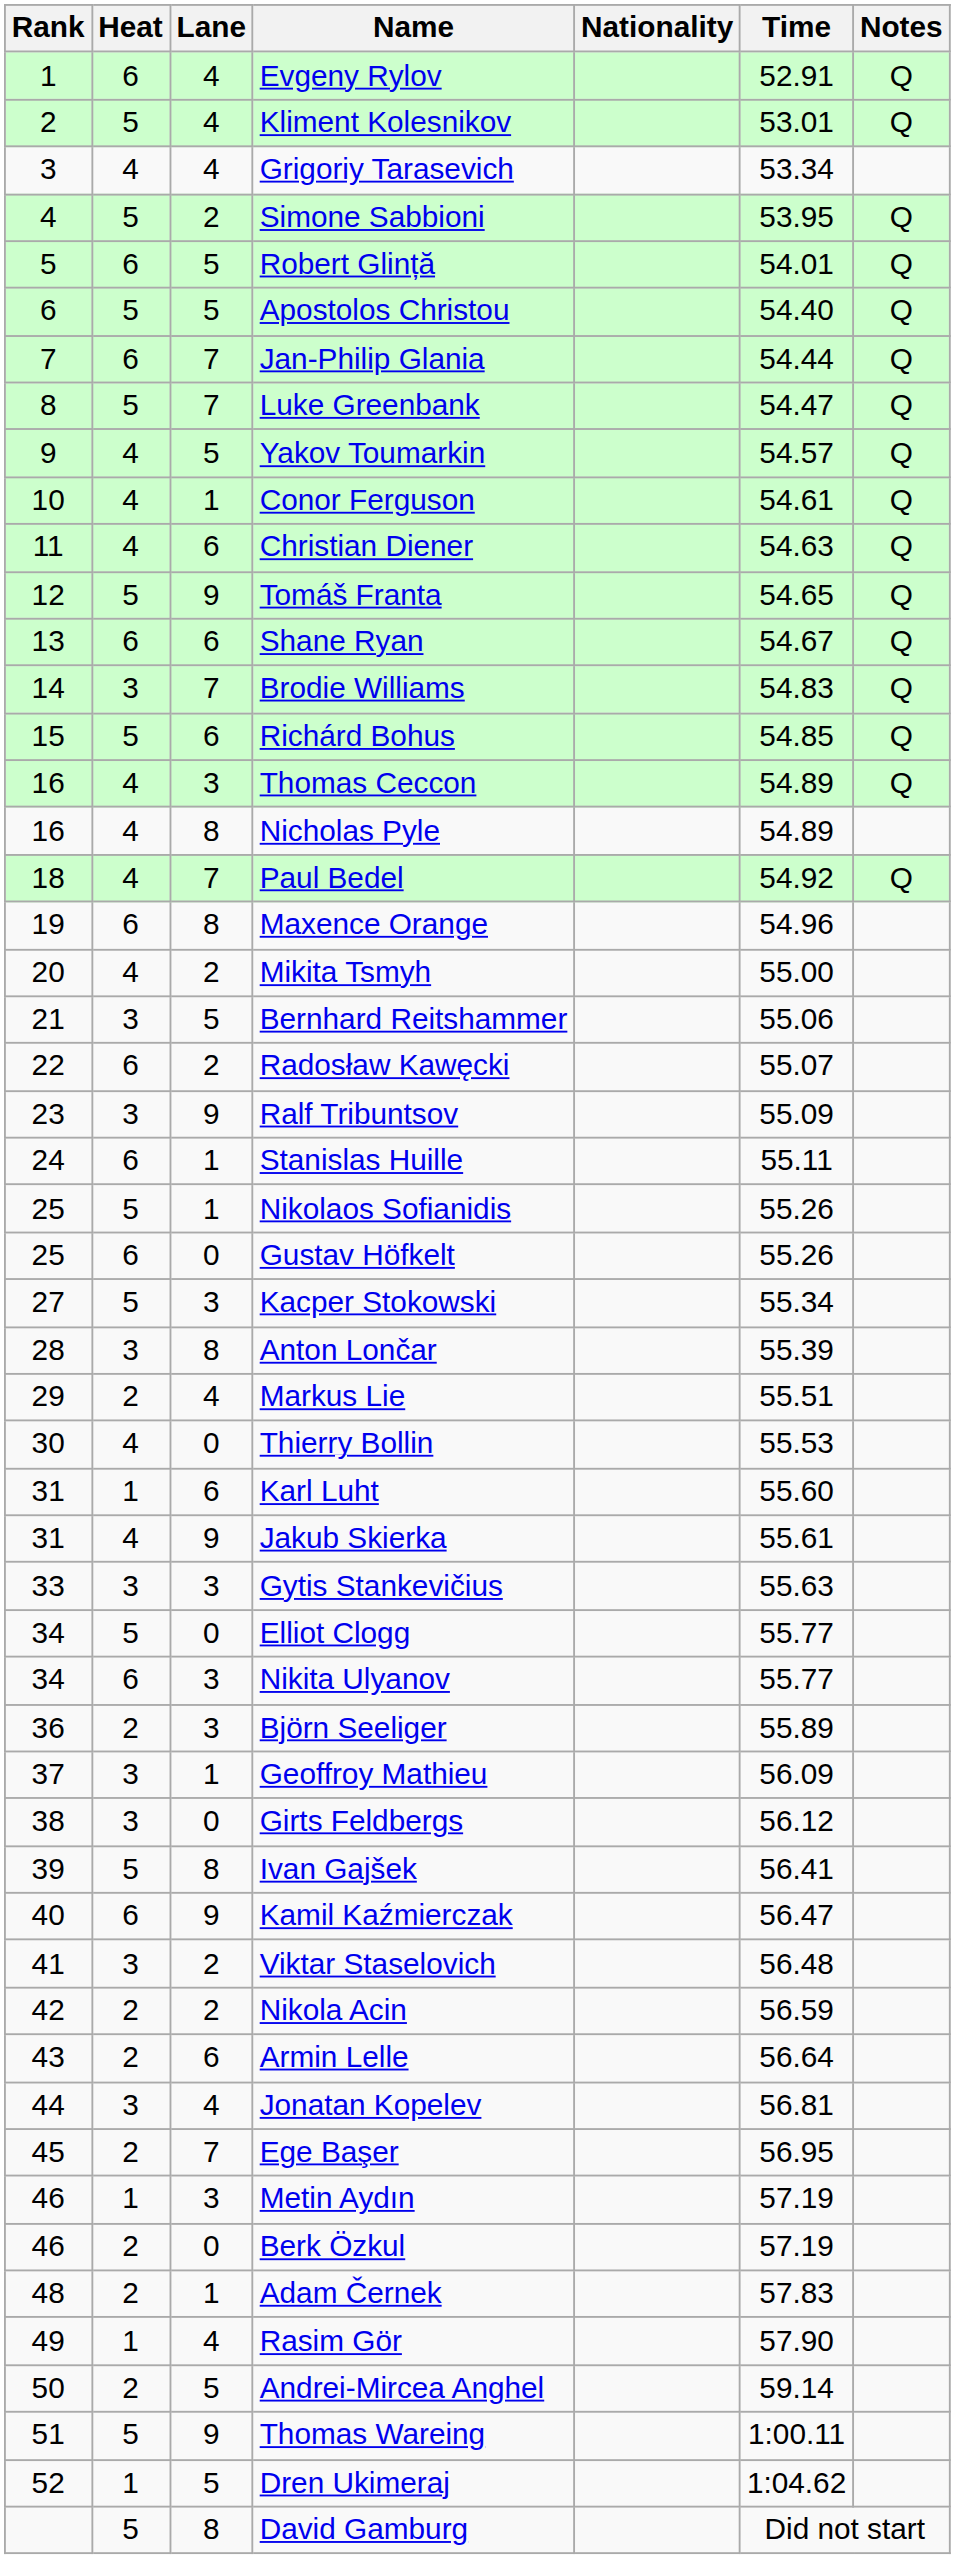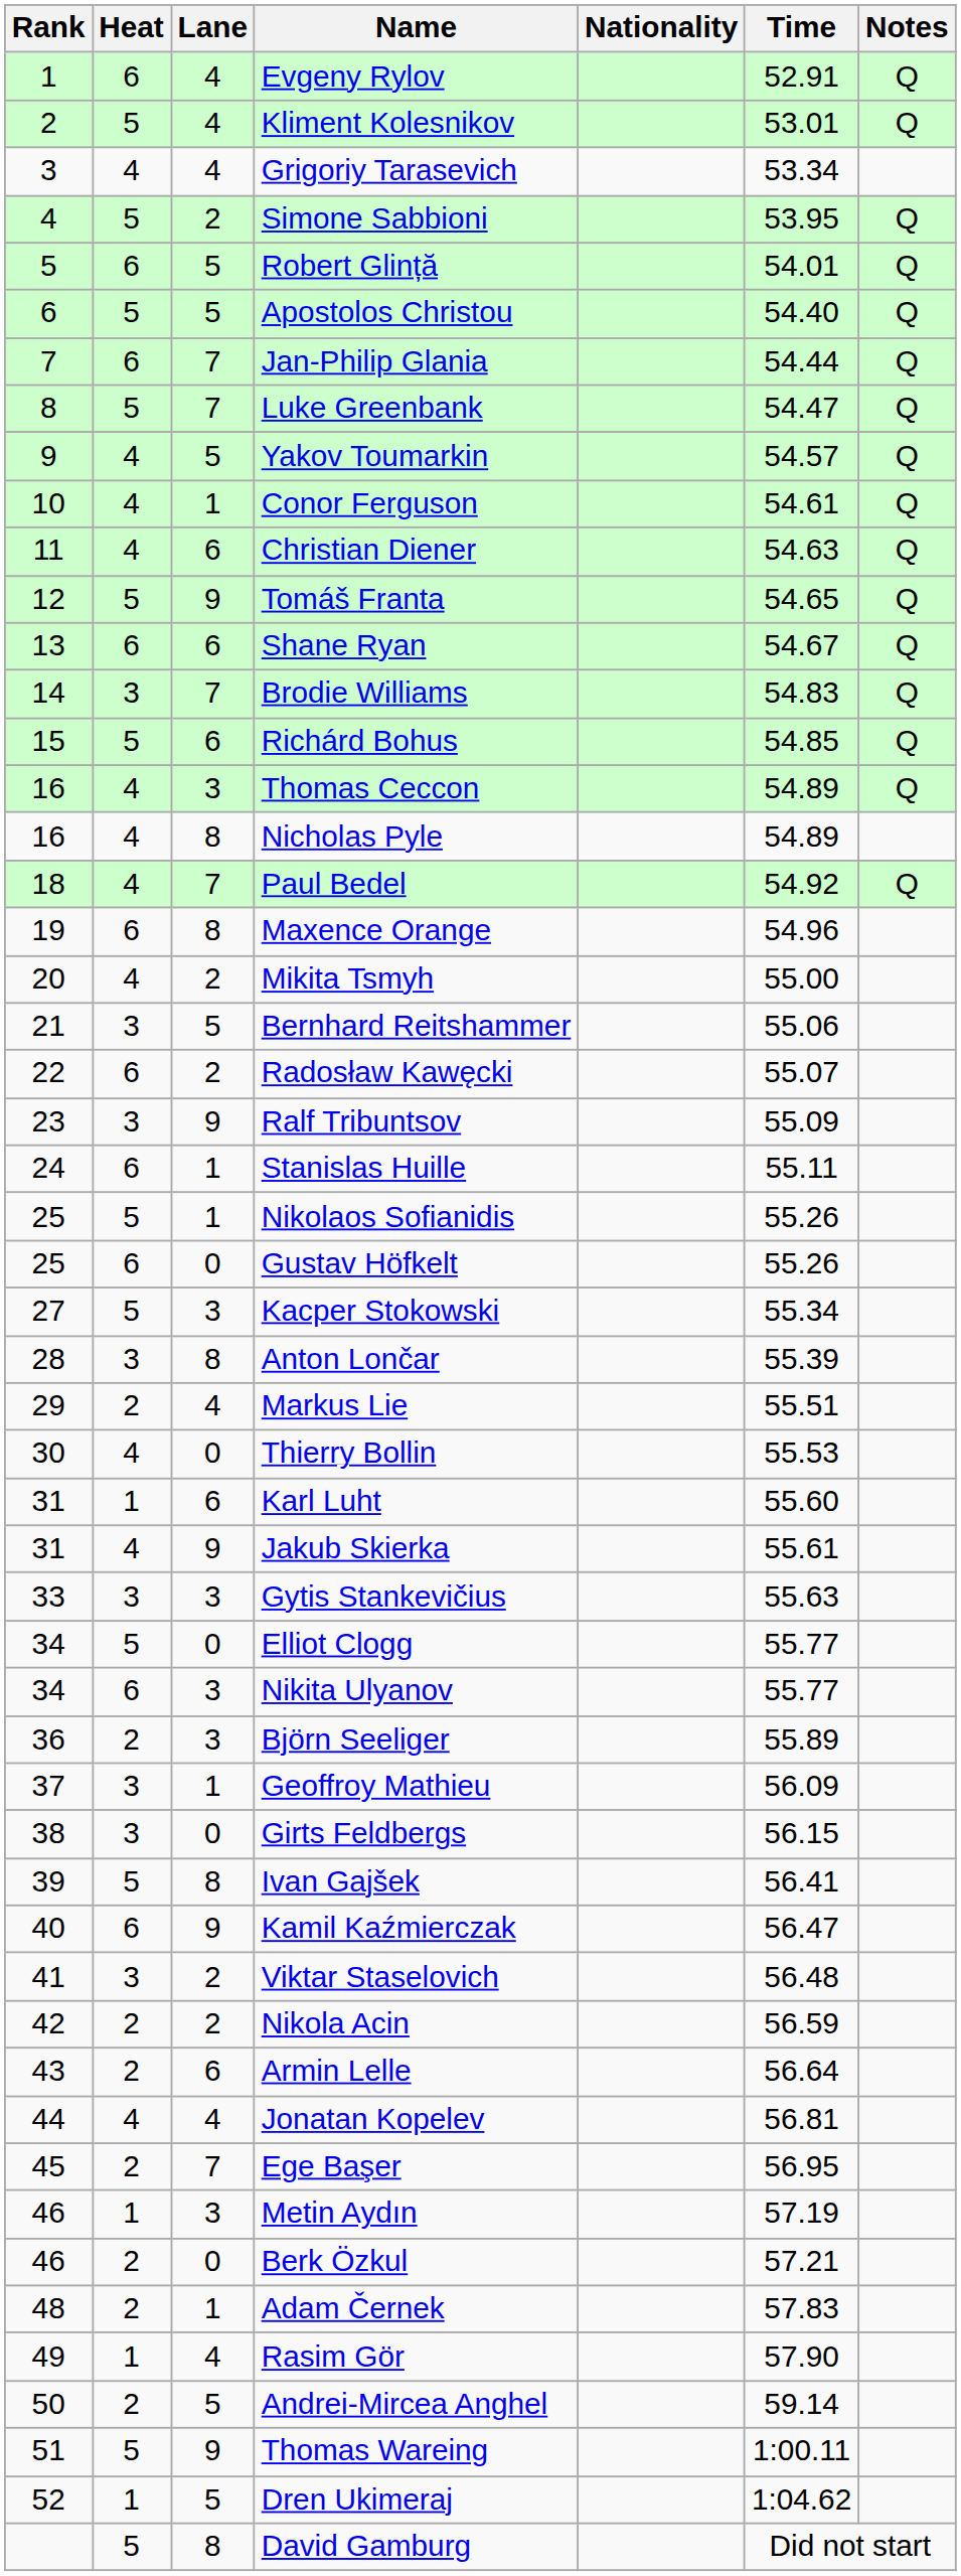 <table class="wikitable sortable" style="text-align:center">
 <tr>
 <th>Rank</th>
 <th>Heat</th>
 <th>Lane</th>
 <th>Name</th>
 <th>Nationality</th>
 <th>Time</th>
 <th>Notes</th>
 </tr>
 <tr bgcolor=ccffcc>
 <td>1</td>
 <td>6</td>
 <td>4</td>
 <td align=left><a href='#'>Evgeny Rylov</a></td>
 <td align=left></td>
 <td>52.91</td>
 <td>Q</td>
 </tr>
 <tr bgcolor=ccffcc>
 <td>2</td>
 <td>5</td>
 <td>4</td>
 <td align=left><a href='#'>Kliment Kolesnikov</a></td>
 <td align=left></td>
 <td>53.01</td>
 <td>Q</td>
 </tr>
 <tr>
 <td>3</td>
 <td>4</td>
 <td>4</td>
 <td align=left><a href='#'>Grigoriy Tarasevich</a></td>
 <td align=left></td>
 <td>53.34</td>
 <td></td>
 </tr>
 <tr bgcolor=ccffcc>
 <td>4</td>
 <td>5</td>
 <td>2</td>
 <td align=left><a href='#'>Simone Sabbioni</a></td>
 <td align=left></td>
 <td>53.95</td>
 <td>Q</td>
 </tr>
 <tr bgcolor=ccffcc>
 <td>5</td>
 <td>6</td>
 <td>5</td>
 <td align=left><a href='#'>Robert Glință</a></td>
 <td align=left></td>
 <td>54.01</td>
 <td>Q</td>
 </tr>
 <tr bgcolor=ccffcc>
 <td>6</td>
 <td>5</td>
 <td>5</td>
 <td align=left><a href='#'>Apostolos Christou</a></td>
 <td align=left></td>
 <td>54.40</td>
 <td>Q</td>
 </tr>
 <tr bgcolor=ccffcc>
 <td>7</td>
 <td>6</td>
 <td>7</td>
 <td align=left><a href='#'>Jan-Philip Glania</a></td>
 <td align=left></td>
 <td>54.44</td>
 <td>Q</td>
 </tr>
 <tr bgcolor=ccffcc>
 <td>8</td>
 <td>5</td>
 <td>7</td>
 <td align=left><a href='#'>Luke Greenbank</a></td>
 <td align=left></td>
 <td>54.47</td>
 <td>Q</td>
 </tr>
 <tr bgcolor=ccffcc>
 <td>9</td>
 <td>4</td>
 <td>5</td>
 <td align=left><a href='#'>Yakov Toumarkin</a></td>
 <td align=left></td>
 <td>54.57</td>
 <td>Q</td>
 </tr>
 <tr bgcolor=ccffcc>
 <td>10</td>
 <td>4</td>
 <td>1</td>
 <td align=left><a href='#'>Conor Ferguson</a></td>
 <td align=left></td>
 <td>54.61</td>
 <td>Q</td>
 </tr>
 <tr bgcolor=ccffcc>
 <td>11</td>
 <td>4</td>
 <td>6</td>
 <td align=left><a href='#'>Christian Diener</a></td>
 <td align=left></td>
 <td>54.63</td>
 <td>Q</td>
 </tr>
 <tr bgcolor=ccffcc>
 <td>12</td>
 <td>5</td>
 <td>9</td>
 <td align=left><a href='#'>Tomáš Franta</a></td>
 <td align=left></td>
 <td>54.65</td>
 <td>Q</td>
 </tr>
 <tr bgcolor=ccffcc>
 <td>13</td>
 <td>6</td>
 <td>6</td>
 <td align=left><a href='#'>Shane Ryan</a></td>
 <td align=left></td>
 <td>54.67</td>
 <td>Q</td>
 </tr>
 <tr bgcolor=ccffcc>
 <td>14</td>
 <td>3</td>
 <td>7</td>
 <td align=left><a href='#'>Brodie Williams</a></td>
 <td align=left></td>
 <td>54.83</td>
 <td>Q</td>
 </tr>
 <tr bgcolor=ccffcc>
 <td>15</td>
 <td>5</td>
 <td>6</td>
 <td align=left><a href='#'>Richárd Bohus</a></td>
 <td align=left></td>
 <td>54.85</td>
 <td>Q</td>
 </tr>
 <tr bgcolor=ccffcc>
 <td>16</td>
 <td>4</td>
 <td>3</td>
 <td align=left><a href='#'>Thomas Ceccon</a></td>
 <td align=left></td>
 <td>54.89</td>
 <td>Q</td>
 </tr>
 <tr>
 <td>16</td>
 <td>4</td>
 <td>8</td>
 <td align=left><a href='#'>Nicholas Pyle</a></td>
 <td align=left></td>
 <td>54.89</td>
 <td></td>
 </tr>
 <tr bgcolor=ccffcc>
 <td>18</td>
 <td>4</td>
 <td>7</td>
 <td align=left><a href='#'>Paul Bedel</a></td>
 <td align=left></td>
 <td>54.92</td>
 <td>Q</td>
 </tr>
 <tr>
 <td>19</td>
 <td>6</td>
 <td>8</td>
 <td align=left><a href='#'>Maxence Orange</a></td>
 <td align=left></td>
 <td>54.96</td>
 <td></td>
 </tr>
 <tr>
 <td>20</td>
 <td>4</td>
 <td>2</td>
 <td align=left><a href='#'>Mikita Tsmyh</a></td>
 <td align=left></td>
 <td>55.00</td>
 <td></td>
 </tr>
 <tr>
 <td>21</td>
 <td>3</td>
 <td>5</td>
 <td align=left><a href='#'>Bernhard Reitshammer</a></td>
 <td align=left></td>
 <td>55.06</td>
 <td></td>
 </tr>
 <tr>
 <td>22</td>
 <td>6</td>
 <td>2</td>
 <td align=left><a href='#'>Radosław Kawęcki</a></td>
 <td align=left></td>
 <td>55.07</td>
 <td></td>
 </tr>
 <tr>
 <td>23</td>
 <td>3</td>
 <td>9</td>
 <td align=left><a href='#'>Ralf Tribuntsov</a></td>
 <td align=left></td>
 <td>55.09</td>
 <td></td>
 </tr>
 <tr>
 <td>24</td>
 <td>6</td>
 <td>1</td>
 <td align=left><a href='#'>Stanislas Huille</a></td>
 <td align=left></td>
 <td>55.11</td>
 <td></td>
 </tr>
 <tr>
 <td>25</td>
 <td>5</td>
 <td>1</td>
 <td align=left><a href='#'>Nikolaos Sofianidis</a></td>
 <td align=left></td>
 <td>55.26</td>
 <td></td>
 </tr>
 <tr>
 <td>25</td>
 <td>6</td>
 <td>0</td>
 <td align=left><a href='#'>Gustav Höfkelt</a></td>
 <td align=left></td>
 <td>55.26</td>
 <td></td>
 </tr>
 <tr>
 <td>27</td>
 <td>5</td>
 <td>3</td>
 <td align=left><a href='#'>Kacper Stokowski</a></td>
 <td align=left></td>
 <td>55.34</td>
 <td></td>
 </tr>
 <tr>
 <td>28</td>
 <td>3</td>
 <td>8</td>
 <td align=left><a href='#'>Anton Lončar</a></td>
 <td align=left></td>
 <td>55.39</td>
 <td></td>
 </tr>
 <tr>
 <td>29</td>
 <td>2</td>
 <td>4</td>
 <td align=left><a href='#'>Markus Lie</a></td>
 <td align=left></td>
 <td>55.51</td>
 <td></td>
 </tr>
 <tr>
 <td>30</td>
 <td>4</td>
 <td>0</td>
 <td align=left><a href='#'>Thierry Bollin</a></td>
 <td align=left></td>
 <td>55.53</td>
 <td></td>
 </tr>
 <tr>
 <td>31</td>
 <td>1</td>
 <td>6</td>
 <td align=left><a href='#'>Karl Luht</a></td>
 <td align=left></td>
 <td>55.60</td>
 <td></td>
 </tr>
 <tr>
 <td>31</td>
 <td>4</td>
 <td>9</td>
 <td align=left><a href='#'>Jakub Skierka</a></td>
 <td align=left></td>
 <td>55.61</td>
 <td></td>
 </tr>
 <tr>
 <td>33</td>
 <td>3</td>
 <td>3</td>
 <td align=left><a href='#'>Gytis Stankevičius</a></td>
 <td align=left></td>
 <td>55.63</td>
 <td></td>
 </tr>
 <tr>
 <td>34</td>
 <td>5</td>
 <td>0</td>
 <td align=left><a href='#'>Elliot Clogg</a></td>
 <td align=left></td>
 <td>55.77</td>
 <td></td>
 </tr>
 <tr>
 <td>34</td>
 <td>6</td>
 <td>3</td>
 <td align=left><a href='#'>Nikita Ulyanov</a></td>
 <td align=left></td>
 <td>55.77</td>
 <td></td>
 </tr>
 <tr>
 <td>36</td>
 <td>2</td>
 <td>3</td>
 <td align=left><a href='#'>Björn Seeliger</a></td>
 <td align=left></td>
 <td>55.89</td>
 <td></td>
 </tr>
 <tr>
 <td>37</td>
 <td>3</td>
 <td>1</td>
 <td align=left><a href='#'>Geoffroy Mathieu</a></td>
 <td align=left></td>
 <td>56.09</td>
 <td></td>
 </tr>
 <tr>
 <td>38</td>
 <td>3</td>
 <td>0</td>
 <td align=left><a href='#'>Girts Feldbergs</a></td>
 <td align=left></td>
-<td>56.12</td>
+<td>56.15</td>
 <td></td>
 </tr>
 <tr>
 <td>39</td>
 <td>5</td>
 <td>8</td>
 <td align=left><a href='#'>Ivan Gajšek</a></td>
 <td align=left></td>
 <td>56.41</td>
 <td></td>
 </tr>
 <tr>
 <td>40</td>
 <td>6</td>
 <td>9</td>
 <td align=left><a href='#'>Kamil Kaźmierczak</a></td>
 <td align=left></td>
 <td>56.47</td>
 <td></td>
 </tr>
 <tr>
 <td>41</td>
 <td>3</td>
 <td>2</td>
 <td align=left><a href='#'>Viktar Staselovich</a></td>
 <td align=left></td>
 <td>56.48</td>
 <td></td>
 </tr>
 <tr>
 <td>42</td>
 <td>2</td>
 <td>2</td>
 <td align=left><a href='#'>Nikola Acin</a></td>
 <td align=left></td>
 <td>56.59</td>
 <td></td>
 </tr>
 <tr>
 <td>43</td>
 <td>2</td>
 <td>6</td>
 <td align=left><a href='#'>Armin Lelle</a></td>
 <td align=left></td>
 <td>56.64</td>
 <td></td>
 </tr>
 <tr>
 <td>44</td>
-<td>3</td>
+<td>4</td>
 <td>4</td>
 <td align=left><a href='#'>Jonatan Kopelev</a></td>
 <td align=left></td>
 <td>56.81</td>
 <td></td>
 </tr>
 <tr>
 <td>45</td>
 <td>2</td>
 <td>7</td>
 <td align=left><a href='#'>Ege Başer</a></td>
 <td align=left></td>
 <td>56.95</td>
 <td></td>
 </tr>
 <tr>
 <td>46</td>
 <td>1</td>
 <td>3</td>
 <td align=left><a href='#'>Metin Aydın</a></td>
 <td align=left></td>
 <td>57.19</td>
 <td></td>
 </tr>
 <tr>
 <td>46</td>
 <td>2</td>
 <td>0</td>
 <td align=left><a href='#'>Berk Özkul</a></td>
 <td align=left></td>
-<td>57.19</td>
+<td>57.21</td>
 <td></td>
 </tr>
 <tr>
 <td>48</td>
 <td>2</td>
 <td>1</td>
 <td align=left><a href='#'>Adam Černek</a></td>
 <td align=left></td>
 <td>57.83</td>
 <td></td>
 </tr>
 <tr>
 <td>49</td>
 <td>1</td>
 <td>4</td>
 <td align=left><a href='#'>Rasim Gör</a></td>
 <td align=left></td>
 <td>57.90</td>
 <td></td>
 </tr>
 <tr>
 <td>50</td>
 <td>2</td>
 <td>5</td>
 <td align=left><a href='#'>Andrei-Mircea Anghel</a></td>
 <td align=left></td>
 <td>59.14</td>
 <td></td>
 </tr>
 <tr>
 <td>51</td>
 <td>5</td>
 <td>9</td>
 <td align=left><a href='#'>Thomas Wareing</a></td>
 <td align=left></td>
 <td>1:00.11</td>
 <td></td>
 </tr>
 <tr>
 <td>52</td>
 <td>1</td>
 <td>5</td>
 <td align=left><a href='#'>Dren Ukimeraj</a></td>
 <td align=left></td>
 <td>1:04.62</td>
 <td></td>
 </tr>
 <tr>
 <td></td>
 <td>5</td>
 <td>8</td>
 <td align=left><a href='#'>David Gamburg</a></td>
 <td align=left></td>
 <td colspan=2>Did not start</td>
 </tr>
 </table>
